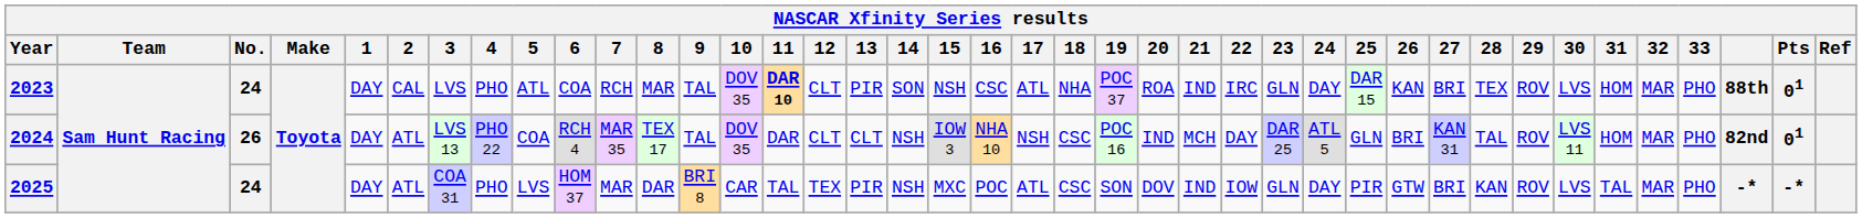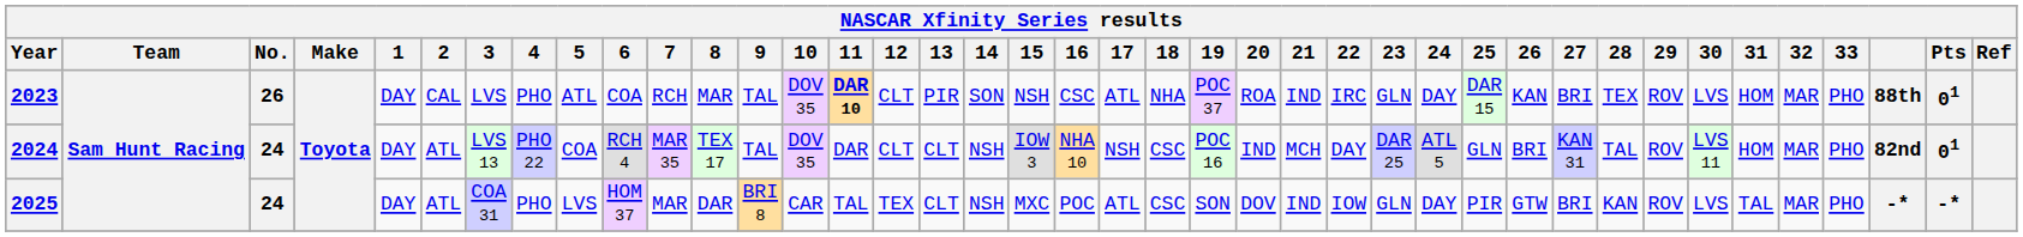 <table class="wikitable" style="text-align:center; font-size:75%">
 <tr>
 <th colspan=40><a href='#'>NASCAR Xfinity Series</a> results</th>
 </tr>
 <tr>
 <th>Year</th>
 <th>Team</th>
 <th>No.</th>
 <th>Make</th>
 <th>1</th>
 <th>2</th>
 <th>3</th>
 <th>4</th>
 <th>5</th>
 <th>6</th>
 <th>7</th>
 <th>8</th>
 <th>9</th>
 <th>10</th>
 <th>11</th>
 <th>12</th>
 <th>13</th>
 <th>14</th>
 <th>15</th>
 <th>16</th>
 <th>17</th>
 <th>18</th>
 <th>19</th>
 <th>20</th>
 <th>21</th>
 <th>22</th>
 <th>23</th>
 <th>24</th>
 <th>25</th>
 <th>26</th>
 <th>27</th>
 <th>28</th>
 <th>29</th>
 <th>30</th>
 <th>31</th>
 <th>32</th>
 <th>33</th>
 <th></th>
 <th>Pts</th>
 <th>Ref</th>
 </tr>
 <tr>
 <th><a href='#'>2023</a></th>
 <th rowspan=3><a href='#'>Sam Hunt Racing</a></th>
-<th>24</th>
+<th>26</th>
 <th rowspan=3><a href='#'>Toyota</a></th>
 <td><a href='#'>DAY</a></td>
 <td><a href='#'>CAL</a></td>
 <td><a href='#'>LVS</a></td>
 <td><a href='#'>PHO</a></td>
 <td><a href='#'>ATL</a></td>
 <td><a href='#'>COA</a></td>
 <td><a href='#'>RCH</a></td>
 <td><a href='#'>MAR</a></td>
 <td><a href='#'>TAL</a></td>
 <td style="background:#EFCFFF;"><a href='#'>DOV</a><br><small>35</small></td>
 <td style="background:#FFDF9F;"><strong><a href='#'>DAR</a><br><small>10</small></strong></td>
 <td><a href='#'>CLT</a></td>
 <td><a href='#'>PIR</a></td>
 <td><a href='#'>SON</a></td>
 <td><a href='#'>NSH</a></td>
 <td><a href='#'>CSC</a></td>
 <td><a href='#'>ATL</a></td>
 <td><a href='#'>NHA</a></td>
 <td style="background:#EFCFFF;"><a href='#'>POC</a><br><small>37</small></td>
 <td><a href='#'>ROA</a></td>
 <td><a href='#'>IND</a></td>
 <td><a href='#'>IRC</a></td>
 <td><a href='#'>GLN</a></td>
 <td><a href='#'>DAY</a></td>
 <td style="background:#DFFFDF;"><a href='#'>DAR</a><br><small>15</small></td>
 <td><a href='#'>KAN</a></td>
 <td><a href='#'>BRI</a></td>
 <td><a href='#'>TEX</a></td>
 <td><a href='#'>ROV</a></td>
 <td><a href='#'>LVS</a></td>
 <td><a href='#'>HOM</a></td>
 <td><a href='#'>MAR</a></td>
 <td><a href='#'>PHO</a></td>
 <th>88th</th>
 <th>0<sup>1</sup></th>
 <th></th>
 </tr>
 <tr>
 <th><a href='#'>2024</a></th>
-<th>26</th>
+<th>24</th>
 <td><a href='#'>DAY</a></td>
 <td><a href='#'>ATL</a></td>
 <td style="background:#DFFFDF;"><a href='#'>LVS</a><br><small>13</small></td>
 <td style="background:#CFCFFF;"><a href='#'>PHO</a><br><small>22</small></td>
 <td><a href='#'>COA</a></td>
 <td style="background:#DFDFDF;"><a href='#'>RCH</a><br><small>4</small></td>
 <td style="background:#EFCFFF;"><a href='#'>MAR</a><br><small>35</small></td>
 <td style="background:#DFFFDF;"><a href='#'>TEX</a><br><small>17</small></td>
 <td><a href='#'>TAL</a></td>
 <td style="background:#EFCFFF;"><a href='#'>DOV</a><br><small>35</small></td>
 <td><a href='#'>DAR</a></td>
 <td><a href='#'>CLT</a></td>
 <td><a href='#'>CLT</a></td>
 <td><a href='#'>NSH</a></td>
 <td style="background:#DFDFDF;"><a href='#'>IOW</a><br><small>3</small></td>
 <td style="background:#FFDF9F;"><a href='#'>NHA</a><br><small>10</small></td>
 <td><a href='#'>NSH</a></td>
 <td><a href='#'>CSC</a></td>
 <td style="background:#DFFFDF;"><a href='#'>POC</a><br><small>16</small></td>
 <td><a href='#'>IND</a></td>
 <td><a href='#'>MCH</a></td>
 <td><a href='#'>DAY</a></td>
 <td style="background:#CFCFFF;"><a href='#'>DAR</a><br><small>25</small></td>
 <td style="background:#DFDFDF;"><a href='#'>ATL</a><br><small>5</small></td>
 <td><a href='#'>GLN</a></td>
 <td><a href='#'>BRI</a></td>
 <td style="background:#CFCFFF;"><a href='#'>KAN</a><br><small>31</small></td>
 <td><a href='#'>TAL</a></td>
 <td><a href='#'>ROV</a></td>
 <td style="background:#DFFFDF;"><a href='#'>LVS</a><br><small>11</small></td>
 <td><a href='#'>HOM</a></td>
 <td><a href='#'>MAR</a></td>
 <td><a href='#'>PHO</a></td>
 <th>82nd</th>
 <th>0<sup>1</sup></th>
 <th></th>
 </tr>
 <tr>
 <th><a href='#'>2025</a></th>
 <th>24</th>
 <td><a href='#'>DAY</a></td>
 <td><a href='#'>ATL</a></td>
 <td style="background:#CFCFFF;"><a href='#'>COA</a><br><small>31</small></td>
 <td><a href='#'>PHO</a></td>
 <td><a href='#'>LVS</a></td>
 <td style="background:#EFCFFF;"><a href='#'>HOM</a><br><small>37</small></td>
 <td><a href='#'>MAR</a></td>
 <td><a href='#'>DAR</a></td>
 <td style="background:#FFDF9F;"><a href='#'>BRI</a><br><small>8</small></td>
 <td><a href='#'>CAR</a></td>
 <td><a href='#'>TAL</a></td>
 <td><a href='#'>TEX</a></td>
-<td><a href='#'>PIR</a></td>
+<td><a href='#'>CLT</a></td>
 <td><a href='#'>NSH</a></td>
 <td><a href='#'>MXC</a></td>
 <td><a href='#'>POC</a></td>
 <td><a href='#'>ATL</a></td>
 <td><a href='#'>CSC</a></td>
 <td><a href='#'>SON</a></td>
 <td><a href='#'>DOV</a></td>
 <td><a href='#'>IND</a></td>
 <td><a href='#'>IOW</a></td>
 <td><a href='#'>GLN</a></td>
 <td><a href='#'>DAY</a></td>
 <td><a href='#'>PIR</a></td>
 <td><a href='#'>GTW</a></td>
 <td><a href='#'>BRI</a></td>
 <td><a href='#'>KAN</a></td>
 <td><a href='#'>ROV</a></td>
 <td><a href='#'>LVS</a></td>
 <td><a href='#'>TAL</a></td>
 <td><a href='#'>MAR</a></td>
 <td><a href='#'>PHO</a></td>
 <th>-*</th>
 <th>-*</th>
 <th></th>
 </tr>
 </table>
